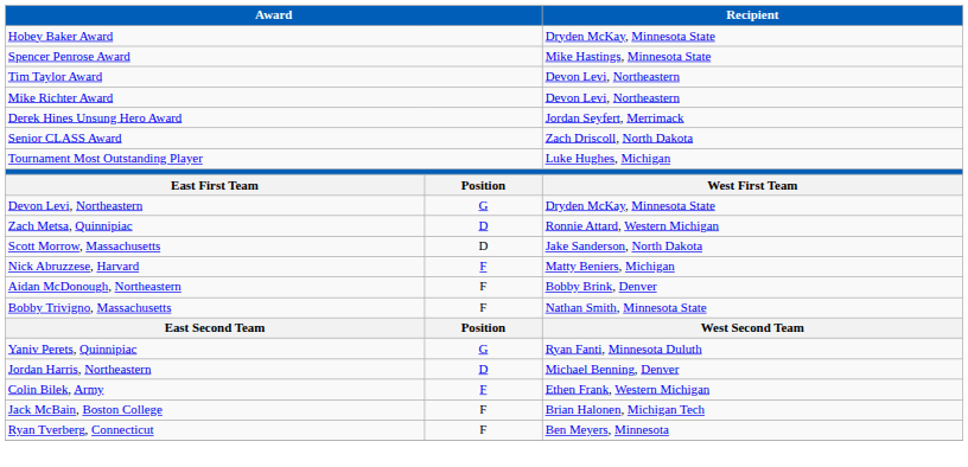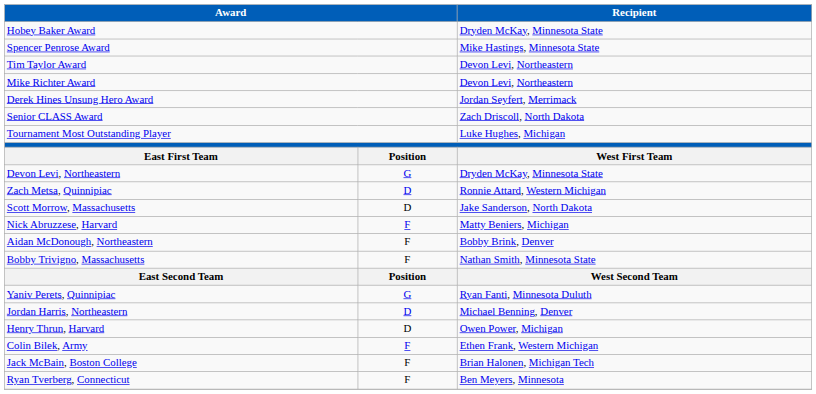 <table class="wikitable" width=75%>
 <tr>
 <th style="color:white; background:#005EB8" colspan=2>Award</th>
 <th style="color:white; background:#005EB8">Recipient</th>
 </tr>
 <tr>
 <td colspan=2><a href='#'>Hobey Baker Award</a></td>
 <td><a href='#'>Dryden McKay</a>, <a href='#'>Minnesota State</a></td>
 </tr>
 <tr>
 <td colspan=2><a href='#'>Spencer Penrose Award</a></td>
 <td><a href='#'>Mike Hastings</a>, <a href='#'>Minnesota State</a></td>
 </tr>
 <tr>
 <td colspan=2><a href='#'>Tim Taylor Award</a></td>
 <td><a href='#'>Devon Levi</a>, <a href='#'>Northeastern</a></td>
 </tr>
 <tr>
 <td colspan=2><a href='#'>Mike Richter Award</a></td>
 <td><a href='#'>Devon Levi</a>, <a href='#'>Northeastern</a></td>
 </tr>
 <tr>
 <td colspan=2><a href='#'>Derek Hines Unsung Hero Award</a></td>
 <td><a href='#'>Jordan Seyfert</a>, <a href='#'>Merrimack</a></td>
 </tr>
 <tr>
 <td colspan=2><a href='#'>Senior CLASS Award</a></td>
 <td><a href='#'>Zach Driscoll</a>, <a href='#'>North Dakota</a></td>
 </tr>
 <tr>
 <td colspan=2><a href='#'>Tournament Most Outstanding Player</a></td>
 <td><a href='#'>Luke Hughes</a>, <a href='#'>Michigan</a></td>
 </tr>
 <tr>
 <th style="color:white; background:#005EB8" colspan=3><a href='#'></a></th>
 </tr>
 <tr>
 <th>East First Team</th>
 <th>Position</th>
 <th>West First Team</th>
 </tr>
 <tr>
 <td><a href='#'>Devon Levi</a>, <a href='#'>Northeastern</a></td>
 <td align=center><a href='#'>G</a></td>
 <td><a href='#'>Dryden McKay</a>, <a href='#'>Minnesota State</a></td>
 </tr>
 <tr>
 <td><a href='#'>Zach Metsa</a>, <a href='#'>Quinnipiac</a></td>
 <td align=center><a href='#'>D</a></td>
 <td><a href='#'>Ronnie Attard</a>, <a href='#'>Western Michigan</a></td>
 </tr>
 <tr>
 <td><a href='#'>Scott Morrow</a>, <a href='#'>Massachusetts</a></td>
 <td align=center>D</td>
 <td><a href='#'>Jake Sanderson</a>, <a href='#'>North Dakota</a></td>
 </tr>
 <tr>
 <td><a href='#'>Nick Abruzzese</a>, <a href='#'>Harvard</a></td>
 <td align=center><a href='#'>F</a></td>
 <td><a href='#'>Matty Beniers</a>, <a href='#'>Michigan</a></td>
 </tr>
 <tr>
 <td><a href='#'>Aidan McDonough</a>, <a href='#'>Northeastern</a></td>
 <td align=center>F</td>
 <td><a href='#'>Bobby Brink</a>, <a href='#'>Denver</a></td>
 </tr>
 <tr>
 <td><a href='#'>Bobby Trivigno</a>, <a href='#'>Massachusetts</a></td>
 <td align=center>F</td>
 <td><a href='#'>Nathan Smith</a>, <a href='#'>Minnesota State</a></td>
 </tr>
 <tr>
 <th>East Second Team</th>
 <th>Position</th>
 <th>West Second Team</th>
 </tr>
 <tr>
 <td><a href='#'>Yaniv Perets</a>, <a href='#'>Quinnipiac</a></td>
 <td align=center><a href='#'>G</a></td>
 <td><a href='#'>Ryan Fanti</a>, <a href='#'>Minnesota Duluth</a></td>
 </tr>
 <tr>
 <td><a href='#'>Jordan Harris</a>, <a href='#'>Northeastern</a></td>
 <td align=center><a href='#'>D</a></td>
 <td><a href='#'>Michael Benning</a>, <a href='#'>Denver</a></td>
 </tr>
 <tr>
+<td><a href='#'>Henry Thrun</a>, <a href='#'>Harvard</a></td>
+<td align=center>D</td>
+<td><a href='#'>Owen Power</a>, <a href='#'>Michigan</a></td>
+</tr>
+<tr>
 <td><a href='#'>Colin Bilek</a>, <a href='#'>Army</a></td>
 <td align=center><a href='#'>F</a></td>
 <td><a href='#'>Ethen Frank</a>, <a href='#'>Western Michigan</a></td>
 </tr>
 <tr>
 <td><a href='#'>Jack McBain</a>, <a href='#'>Boston College</a></td>
 <td align=center>F</td>
 <td><a href='#'>Brian Halonen</a>, <a href='#'>Michigan Tech</a></td>
 </tr>
 <tr>
 <td><a href='#'>Ryan Tverberg</a>, <a href='#'>Connecticut</a></td>
 <td align=center>F</td>
 <td><a href='#'>Ben Meyers</a>, <a href='#'>Minnesota</a></td>
 </tr>
 <tr>
 </tr>
 </table>
